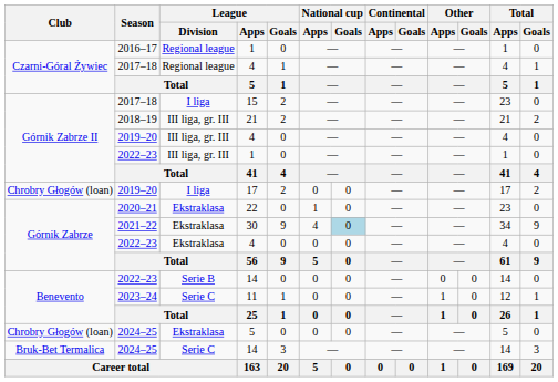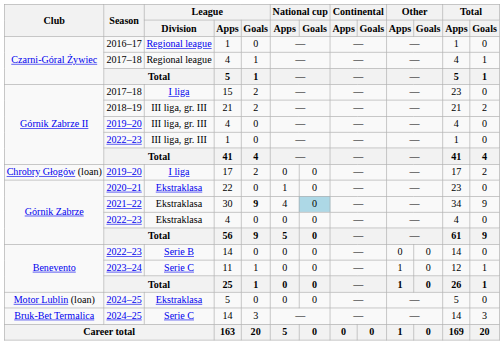 <table class="wikitable" style="text-align: center;">
 <tr>
 <th rowspan=2>Club</th>
 <th rowspan=2>Season</th>
 <th colspan=3>League</th>
 <th colspan=2>National cup</th>
 <th colspan=2>Continental</th>
 <th colspan=2>Other</th>
 <th colspan=2>Total</th>
 </tr>
 <tr>
 <th>Division</th>
 <th>Apps</th>
 <th>Goals</th>
 <th>Apps</th>
 <th>Goals</th>
 <th>Apps</th>
 <th>Goals</th>
 <th>Apps</th>
 <th>Goals</th>
 <th>Apps</th>
 <th>Goals</th>
 </tr>
 <tr>
 <td rowspan="3"><a href='#'>Czarni-Góral Żywiec</a></td>
 <td>2016–17</td>
 <td><a href='#'>Regional league</a></td>
 <td>1</td>
 <td>0</td>
 <td colspan="2">—</td>
 <td colspan="2">—</td>
 <td colspan="2">—</td>
 <td>1</td>
 <td>0</td>
 </tr>
 <tr>
 <td>2017–18</td>
 <td>Regional league</td>
 <td>4</td>
 <td>1</td>
 <td colspan="2">—</td>
 <td colspan="2">—</td>
 <td colspan="2">—</td>
 <td>4</td>
 <td>1</td>
 </tr>
 <tr>
 <th colspan="2">Total</th>
 <th>5</th>
 <th>1</th>
 <th colspan="2">—</th>
 <th colspan="2">—</th>
 <th colspan="2">—</th>
 <th>5</th>
 <th>1</th>
 </tr>
 <tr>
 <td rowspan="5"><a href='#'>Górnik Zabrze II</a></td>
 <td>2017–18</td>
 <td><a href='#'>I liga</a></td>
 <td>15</td>
 <td>2</td>
 <td colspan="2">—</td>
 <td colspan="2">—</td>
 <td colspan="2">—</td>
 <td>23</td>
 <td>0</td>
 </tr>
 <tr>
 <td>2018–19</td>
 <td>III liga, gr. III</td>
 <td>21</td>
 <td>2</td>
 <td colspan="2">—</td>
 <td colspan="2">—</td>
 <td colspan="2">—</td>
 <td>21</td>
 <td>2</td>
 </tr>
 <tr>
 <td><a href='#'>2019–20</a></td>
 <td>III liga, gr. III</td>
 <td>4</td>
 <td>0</td>
 <td colspan="2">—</td>
 <td colspan="2">—</td>
 <td colspan="2">—</td>
 <td>4</td>
 <td>0</td>
 </tr>
 <tr>
 <td><a href='#'>2022–23</a></td>
 <td>III liga, gr. III</td>
 <td>1</td>
 <td>0</td>
 <td colspan="2">—</td>
 <td colspan="2">—</td>
 <td colspan="2">—</td>
 <td>1</td>
 <td>0</td>
 </tr>
 <tr>
 <th colspan="2">Total</th>
 <th>41</th>
 <th>4</th>
 <th colspan="2">—</th>
 <th colspan="2">—</th>
 <th colspan="2">—</th>
 <th>41</th>
 <th>4</th>
 </tr>
 <tr>
 <td><a href='#'>Chrobry Głogów</a> (loan)</td>
 <td><a href='#'>2019–20</a></td>
 <td><a href='#'>I liga</a></td>
 <td>17</td>
 <td>2</td>
 <td>0</td>
 <td>0</td>
 <td colspan="2">—</td>
 <td colspan="2">—</td>
 <td>17</td>
 <td>2</td>
 </tr>
 <tr>
 <td rowspan="4"><a href='#'>Górnik Zabrze</a></td>
 <td><a href='#'>2020–21</a></td>
 <td><a href='#'>Ekstraklasa</a></td>
 <td>22</td>
 <td>0</td>
 <td>1</td>
 <td>0</td>
 <td colspan="2">—</td>
 <td colspan="2">—</td>
 <td>23</td>
 <td>0</td>
 </tr>
 <tr>
 <td><a href='#'>2021–22</a></td>
 <td>Ekstraklasa</td>
 <td>30</td>
-<td>9</td>
+<td><strong>9</strong></td>
 <td>4</td>
 <td style="background: lightblue;">0</td>
 <td colspan="2">—</td>
 <td colspan="2">—</td>
 <td>34</td>
 <td>9</td>
 </tr>
 <tr>
 <td><a href='#'>2022–23</a></td>
 <td>Ekstraklasa</td>
 <td>4</td>
 <td>0</td>
 <td>0</td>
 <td>0</td>
 <td colspan="2">—</td>
 <td colspan="2">—</td>
 <td>4</td>
 <td>0</td>
 </tr>
 <tr>
 <th colspan="2">Total</th>
 <th>56</th>
 <th>9</th>
 <th>5</th>
 <th>0</th>
 <th colspan="2">—</th>
 <th colspan="2">—</th>
 <th>61</th>
 <th>9</th>
 </tr>
 <tr>
 <td rowspan="3"><a href='#'>Benevento</a></td>
 <td><a href='#'>2022–23</a></td>
 <td><a href='#'>Serie B</a></td>
 <td>14</td>
 <td>0</td>
 <td>0</td>
 <td>0</td>
 <td colspan="2">—</td>
 <td>0</td>
 <td>0</td>
 <td>14</td>
 <td>0</td>
 </tr>
 <tr>
 <td><a href='#'>2023–24</a></td>
 <td><a href='#'>Serie C</a></td>
 <td>11</td>
 <td>1</td>
 <td>0</td>
 <td>0</td>
 <td colspan="2">—</td>
 <td>1</td>
 <td>0</td>
 <td>12</td>
 <td>1</td>
 </tr>
 <tr>
 <th colspan="2">Total</th>
 <th>25</th>
 <th>1</th>
 <th>0</th>
 <th>0</th>
 <th colspan="2">—</th>
 <th>1</th>
 <th>0</th>
 <th>26</th>
 <th>1</th>
 </tr>
 <tr>
-<td><a href='#'>Chrobry Głogów</a> (loan)</td>
+<td><a href='#'>Motor Lublin</a> (loan)</td>
 <td><a href='#'>2024–25</a></td>
 <td><a href='#'>Ekstraklasa</a></td>
 <td>5</td>
 <td>0</td>
 <td>0</td>
 <td>0</td>
 <td colspan="2">—</td>
 <td colspan="2">—</td>
 <td>5</td>
 <td>0</td>
 </tr>
 <tr>
 <td><a href='#'>Bruk-Bet Termalica</a></td>
 <td><a href='#'>2024–25</a></td>
 <td><a href='#'>Serie C</a></td>
 <td>14</td>
 <td>3</td>
 <td colspan="2">—</td>
 <td colspan="2">—</td>
 <td colspan="2">—</td>
 <td>14</td>
 <td>3</td>
 </tr>
 <tr>
 <th colspan="3">Career total</th>
 <th>163</th>
 <th>20</th>
 <th>5</th>
 <th>0</th>
 <th>0</th>
 <th>0</th>
 <th>1</th>
 <th>0</th>
 <th>169</th>
 <th>20</th>
 </tr>
 </table>
